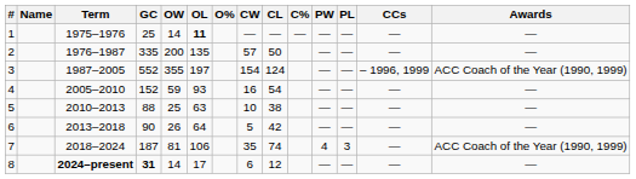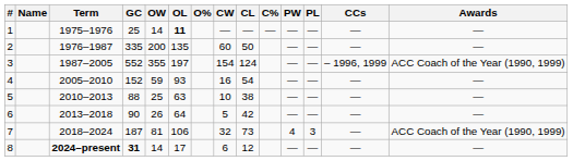 <table class="wikitable sortable">
 <tr>
 <th>#</th>
 <th>Name</th>
 <th>Term</th>
 <th>GC</th>
 <th>OW</th>
 <th>OL</th>
 <th>O%</th>
 <th>CW</th>
 <th>CL</th>
 <th>C%</th>
 <th>PW</th>
 <th>PL</th>
 <th>CCs</th>
 <th class="unsortable">Awards</th>
 </tr>
 <tr>
 <td align=center>1</td>
 <td></td>
 <td align=center>1975–1976</td>
 <td align=center>25</td>
 <td align=center>14</td>
 <td align=center><strong>11</strong></td>
 <td align=center></td>
 <td align=center>—</td>
 <td align=center>—</td>
 <td align=center>—</td>
 <td align=center>—</td>
 <td align=center>—</td>
 <td align=center>—</td>
 <td align=center>—</td>
 </tr>
 <tr>
 <td align=center>2</td>
 <td></td>
 <td align=center>1976–1987</td>
 <td align=center>335</td>
 <td align=center>200</td>
 <td align=center>135</td>
 <td align=center></td>
-<td align=center>57</td>
+<td align=center>60</td>
 <td align=center>50</td>
 <td align=center></td>
 <td align=center>—</td>
 <td align=center>—</td>
 <td align=center>—</td>
 <td align=center>—</td>
 </tr>
 <tr>
 <td align=center>3</td>
 <td></td>
 <td align=center>1987–2005</td>
 <td align=center>552</td>
 <td align=center>355</td>
 <td align=center>197</td>
 <td align=center></td>
 <td align=center>154</td>
 <td align=center>124</td>
 <td align=center></td>
 <td align=center>—</td>
 <td align=center>—</td>
 <td align=center> – 1996, 1999</td>
 <td align=center>ACC Coach of the Year (1990, 1999)</td>
 </tr>
 <tr>
 <td align=center>4</td>
 <td></td>
 <td align=center>2005–2010</td>
 <td align=center>152</td>
 <td align=center>59</td>
 <td align=center>93</td>
 <td align=center></td>
 <td align=center>16</td>
 <td align=center>54</td>
 <td align=center></td>
 <td align=center>—</td>
 <td align=center>—</td>
 <td align=center>—</td>
 <td align=center>—</td>
 </tr>
 <tr>
 <td align=center>5</td>
 <td></td>
 <td align=center>2010–2013</td>
 <td align=center>88</td>
 <td align=center>25</td>
 <td align=center>63</td>
 <td align=center></td>
 <td align=center>10</td>
 <td align=center>38</td>
 <td align=center></td>
 <td align=center>—</td>
 <td align=center>—</td>
 <td align=center>—</td>
 <td align=center>—</td>
 </tr>
 <tr>
 <td align=center>6</td>
 <td></td>
 <td align=center>2013–2018</td>
 <td align=center>90</td>
 <td align=center>26</td>
 <td align=center>64</td>
 <td align=center></td>
 <td align=center>5</td>
 <td align=center>42</td>
 <td align=center></td>
 <td align=center>—</td>
 <td align=center>—</td>
 <td align=center>—</td>
 <td align=center>—</td>
 </tr>
 <tr>
 <td align=center>7</td>
 <td></td>
 <td align=center>2018–2024</td>
 <td align=center>187</td>
 <td align=center>81</td>
 <td align=center>106</td>
 <td align=center></td>
-<td align=center>35</td>
-<td align=center>74</td>
+<td align=center>32</td>
+<td align=center>73</td>
 <td align=center></td>
 <td align=center>4</td>
 <td align=center>3</td>
 <td align=center>—</td>
 <td align=center>ACC Coach of the Year (1990, 1999)</td>
 </tr>
 <tr>
 <td align=center>8</td>
 <td></td>
 <td align=center><strong>2024–present</strong></td>
 <td align=center><strong>31</strong></td>
 <td align=center>14</td>
 <td align=center>17</td>
 <td align=center></td>
 <td align=center>6</td>
 <td align=center>12</td>
 <td align=center></td>
 <td align=center>—</td>
 <td align=center>—</td>
 <td align=center>—</td>
 <td align=center>—</td>
 </tr>
 </table>
